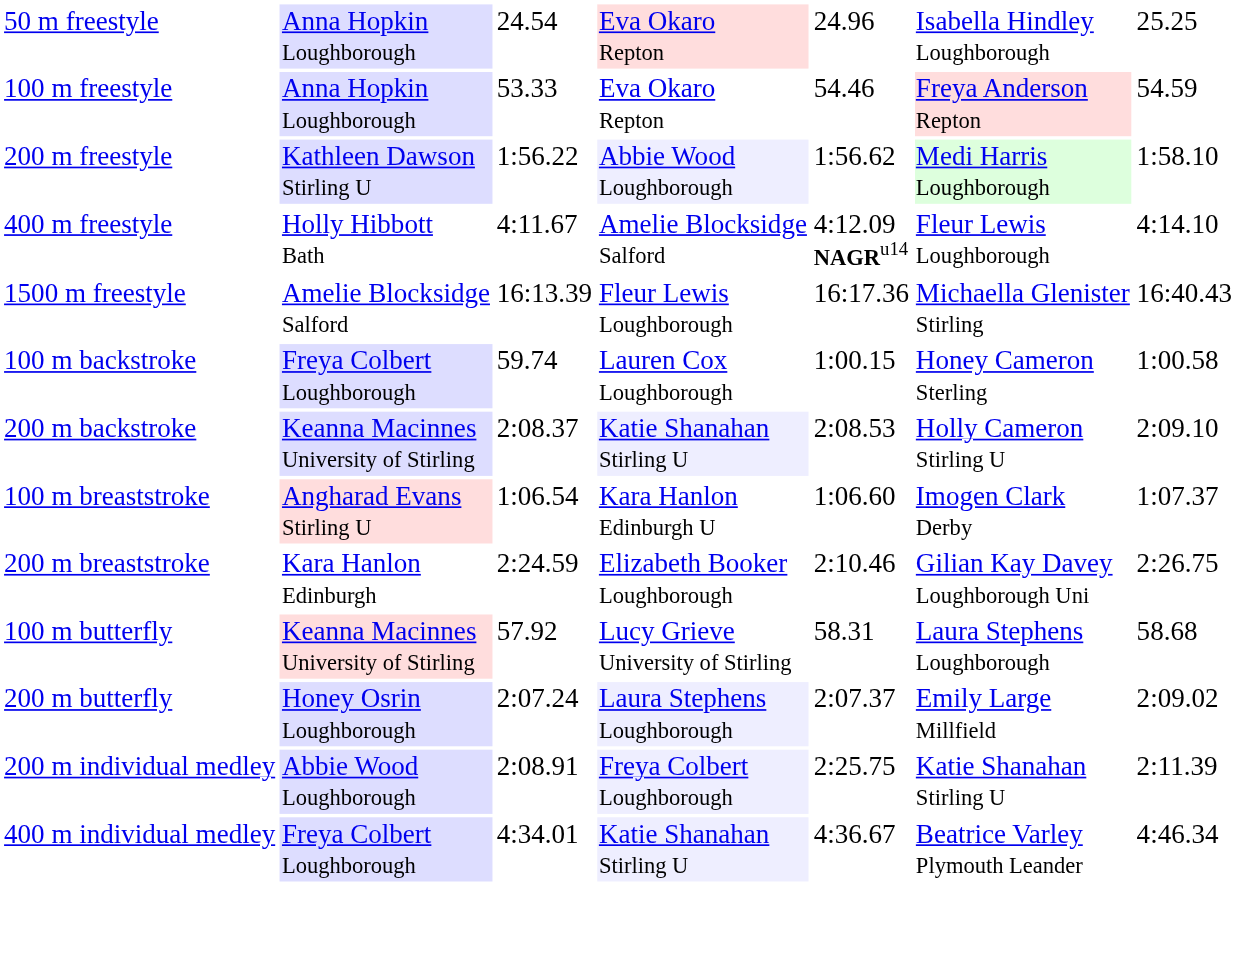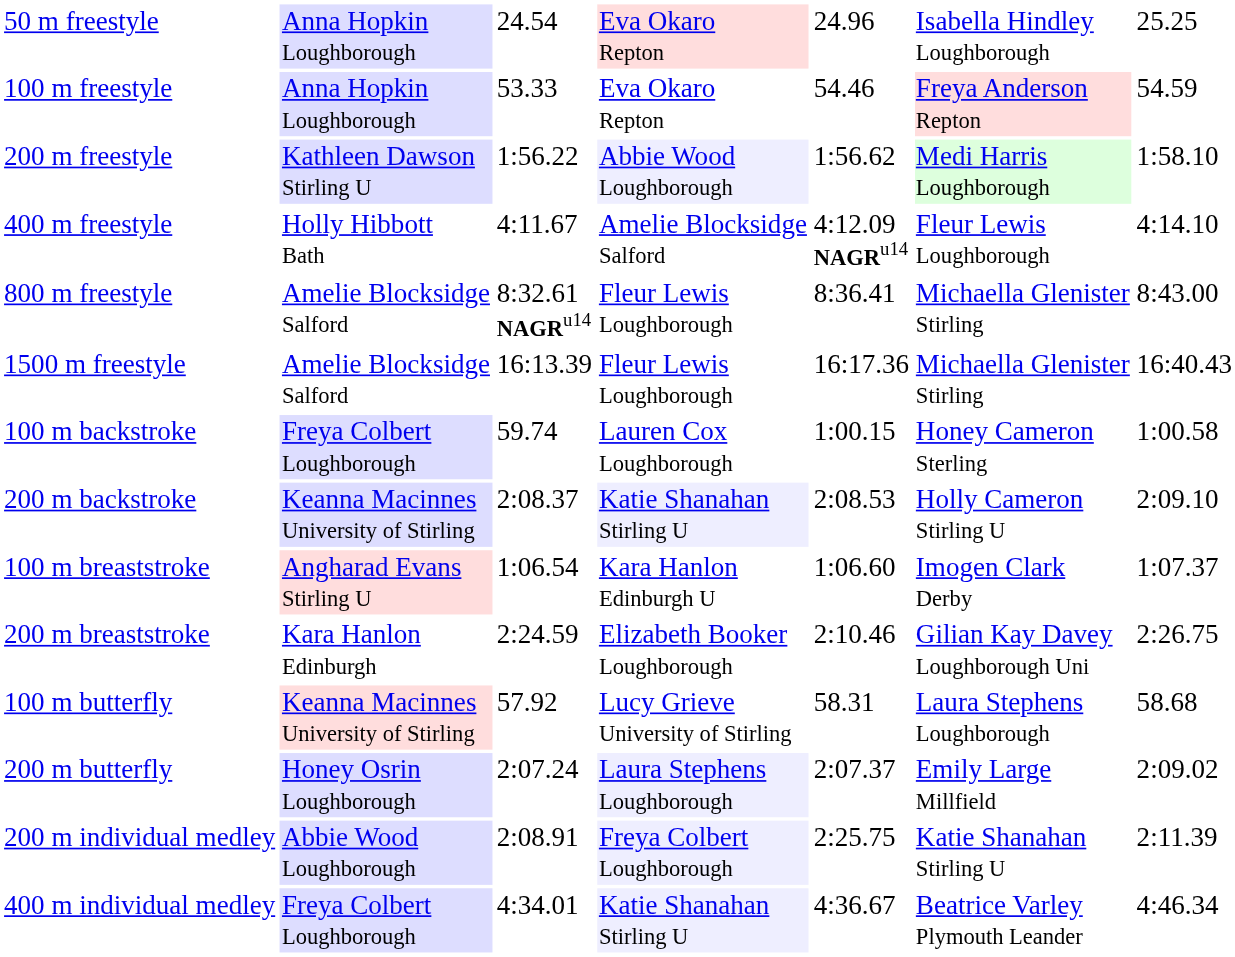 <table>
 <tr valign="top">
 <td><a href='#'>50 m freestyle</a></td>
 <td bgcolor=#DDF><a href='#'>Anna Hopkin</a><br><small>Loughborough </small></td>
 <td>24.54</td>
 <td bgcolor=#FDD><a href='#'>Eva Okaro</a><br><small>Repton </small></td>
 <td>24.96</td>
 <td><a href='#'>Isabella Hindley</a><br><small>Loughborough </small></td>
 <td>25.25</td>
 </tr>
 <tr valign="top">
 <td><a href='#'>100 m freestyle</a></td>
 <td bgcolor=#DDF><a href='#'>Anna Hopkin</a><br><small>Loughborough </small></td>
 <td>53.33</td>
 <td><a href='#'>Eva Okaro</a><br><small>Repton </small></td>
 <td>54.46</td>
 <td bgcolor=#FDD><a href='#'>Freya Anderson</a><br><small>Repton </small></td>
 <td>54.59</td>
 </tr>
 <tr valign="top">
 <td><a href='#'>200 m freestyle</a></td>
 <td bgcolor=#DDF><a href='#'>Kathleen Dawson</a><br><small>Stirling U</small></td>
 <td>1:56.22</td>
 <td bgcolor=#EEF><a href='#'>Abbie Wood</a><br><small>Loughborough  </small></td>
 <td>1:56.62</td>
 <td bgcolor=#DFD><a href='#'>Medi Harris</a><br><small>Loughborough  </small></td>
 <td>1:58.10</td>
 </tr>
 <tr valign="top">
 <td><a href='#'>400 m freestyle</a></td>
 <td><a href='#'>Holly Hibbott</a><br><small>Bath </small></td>
 <td>4:11.67</td>
 <td><a href='#'>Amelie Blocksidge</a><br><small>Salford </small></td>
 <td>4:12.09 <br><small><strong>NAGR</strong><sup>u14</sup></small></td>
 <td><a href='#'>Fleur Lewis</a><br><small>Loughborough </small></td>
 <td>4:14.10</td>
+</tr>
+<tr valign="top">
+<td><a href='#'>800 m freestyle</a></td>
+<td><a href='#'>Amelie Blocksidge</a><br><small>Salford </small></td>
+<td>8:32.61  <br><small><strong>NAGR</strong><sup>u14</sup></small></td>
+<td><a href='#'>Fleur Lewis</a><br><small>Loughborough </small></td>
+<td>8:36.41</td>
+<td><a href='#'>Michaella Glenister</a><br><small>Stirling </small></td>
+<td>8:43.00</td>
 </tr>
 <tr valign="top">
 <td><a href='#'>1500 m freestyle</a></td>
 <td><a href='#'>Amelie Blocksidge</a><br><small>Salford </small></td>
 <td>16:13.39</td>
 <td><a href='#'>Fleur Lewis</a><br><small>Loughborough </small></td>
 <td>16:17.36</td>
 <td><a href='#'>Michaella Glenister</a><br><small>Stirling </small></td>
 <td>16:40.43</td>
 </tr>
 <tr valign="top">
 <td><a href='#'>100 m backstroke</a></td>
 <td bgcolor=#DDF><a href='#'>Freya Colbert</a><br><small>Loughborough </small></td>
 <td>59.74</td>
 <td><a href='#'>Lauren Cox</a><br><small>Loughborough</small></td>
 <td>1:00.15</td>
 <td><a href='#'>Honey Cameron</a><br><small>Sterling</small></td>
 <td>1:00.58</td>
 </tr>
 <tr valign="top">
 <td><a href='#'>200 m backstroke</a></td>
 <td bgcolor=#DDF><a href='#'>Keanna Macinnes</a><br><small>University of Stirling</small></td>
 <td>2:08.37</td>
 <td bgcolor=#EEF><a href='#'>Katie Shanahan</a><br><small>Stirling U </small></td>
 <td>2:08.53</td>
 <td><a href='#'>Holly Cameron</a><br><small>Stirling U </small></td>
 <td>2:09.10</td>
 </tr>
 <tr valign="top">
 <td><a href='#'>100 m breaststroke</a></td>
 <td bgcolor=#FDD><a href='#'>Angharad Evans</a><br><small>Stirling U </small></td>
 <td>1:06.54</td>
 <td><a href='#'>Kara Hanlon</a><br><small>Edinburgh U</small></td>
 <td>1:06.60</td>
 <td><a href='#'>Imogen Clark</a><br><small>Derby</small></td>
 <td>1:07.37</td>
 </tr>
 <tr valign="top">
 <td><a href='#'>200 m breaststroke</a></td>
 <td><a href='#'>Kara Hanlon</a><br><small>Edinburgh </small></td>
 <td>2:24.59</td>
 <td><a href='#'>Elizabeth Booker</a><br><small>Loughborough  </small></td>
 <td>2:10.46</td>
 <td><a href='#'>Gilian Kay Davey</a><br><small>Loughborough Uni </small></td>
 <td>2:26.75</td>
 </tr>
 <tr valign="top">
 <td><a href='#'>100 m butterfly</a></td>
 <td bgcolor=#FDD><a href='#'>Keanna Macinnes</a><br><small>University of Stirling</small></td>
 <td>57.92</td>
 <td><a href='#'>Lucy Grieve</a><br><small>University of Stirling</small></td>
 <td>58.31</td>
 <td><a href='#'>Laura Stephens</a><br><small>Loughborough</small></td>
 <td>58.68</td>
 </tr>
 <tr valign="top">
 <td><a href='#'>200 m butterfly</a></td>
 <td bgcolor=#DDF><a href='#'>Honey Osrin</a><br><small>Loughborough</small></td>
 <td>2:07.24</td>
 <td bgcolor=#EEF><a href='#'>Laura Stephens</a><br><small>Loughborough</small></td>
 <td>2:07.37</td>
 <td><a href='#'>Emily Large</a><br><small>Millfield</small></td>
 <td>2:09.02</td>
 </tr>
 <tr valign="top">
 <td><a href='#'>200 m individual medley</a></td>
 <td bgcolor=#DDF><a href='#'>Abbie Wood</a><br><small>Loughborough  </small></td>
 <td>2:08.91</td>
 <td bgcolor=#EEF><a href='#'>Freya Colbert</a><br><small>Loughborough </small></td>
 <td>2:25.75</td>
 <td><a href='#'>Katie Shanahan</a><br><small>Stirling U </small></td>
 <td>2:11.39</td>
 </tr>
 <tr valign="top">
 <td><a href='#'>400 m individual medley</a></td>
 <td bgcolor=#DDF><a href='#'>Freya Colbert</a><br><small>Loughborough </small></td>
 <td>4:34.01</td>
 <td bgcolor=#EEF><a href='#'>Katie Shanahan</a><br><small>Stirling U </small></td>
 <td>4:36.67</td>
 <td><a href='#'>Beatrice Varley</a><br><small>Plymouth Leander </small></td>
 <td>4:46.34</td>
 </tr>
 </table>
